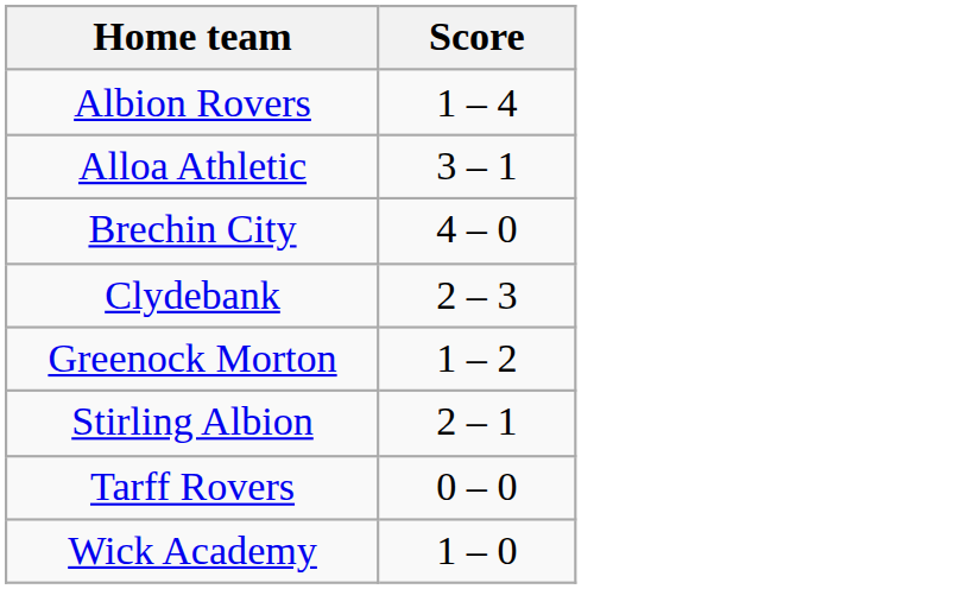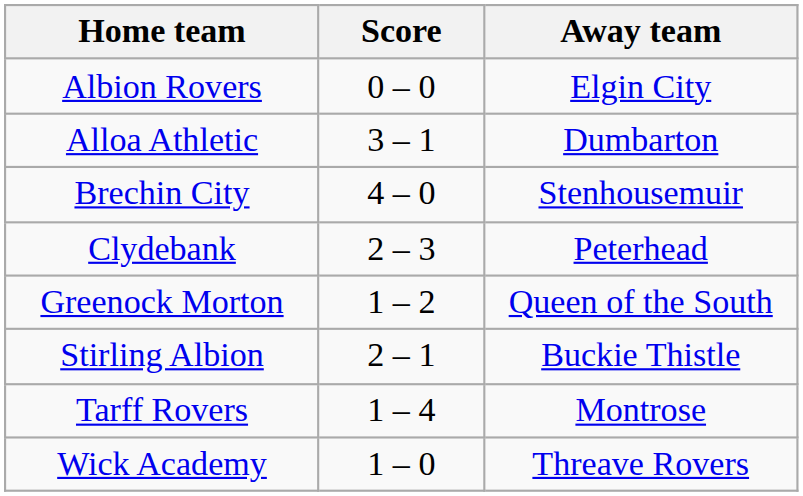 <table class="wikitable" style="text-align: center">
 <tr>
 <th width=140>Home team</th>
 <th width=70>Score</th>
+<th width=140>Away team</th>
 </tr>
 <tr>
 <td><a href='#'>Albion Rovers</a></td>
-<td>1 – 4</td>
+<td>0 – 0</td>
+<td><a href='#'>Elgin City</a></td>
 </tr>
 <tr>
 <td><a href='#'>Alloa Athletic</a></td>
 <td>3 – 1</td>
+<td><a href='#'>Dumbarton</a></td>
 </tr>
 <tr>
 <td><a href='#'>Brechin City</a></td>
 <td>4 – 0</td>
+<td><a href='#'>Stenhousemuir</a></td>
 </tr>
 <tr>
 <td><a href='#'>Clydebank</a></td>
 <td>2 – 3</td>
+<td><a href='#'>Peterhead</a></td>
 </tr>
 <tr>
 <td><a href='#'>Greenock Morton</a></td>
 <td>1 – 2</td>
+<td><a href='#'>Queen of the South</a></td>
 </tr>
 <tr>
 <td><a href='#'>Stirling Albion</a></td>
 <td>2 – 1</td>
+<td><a href='#'>Buckie Thistle</a></td>
 </tr>
 <tr>
 <td><a href='#'>Tarff Rovers</a></td>
-<td>0 – 0</td>
+<td>1 – 4</td>
+<td><a href='#'>Montrose</a></td>
 </tr>
 <tr>
 <td><a href='#'>Wick Academy</a></td>
 <td>1 – 0</td>
+<td><a href='#'>Threave Rovers</a></td>
 </tr>
 </table>
